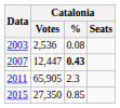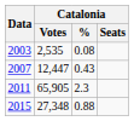 <table class="wikitable sortable" style="font-size:100%;">
 <tr>
 <th rowspan="2">Data</th>
 <th colspan="3">Catalonia</th>
 </tr>
 <tr>
 <th>Votes</th>
 <th>%</th>
 <th>Seats</th>
 </tr>
 <tr>
 <td><a href='#'>2003</a></td>
-<td>2,536</td>
+<td>2,535</td>
 <td>0.08</td>
 <td style="text-align:center;"></td>
 </tr>
 <tr>
 <td><a href='#'>2007</a></td>
 <td>12,447</td>
-<td><strong>0.43</strong></td>
+<td>0.43</td>
 <td style="text-align:center;"></td>
 </tr>
 <tr>
 <td><a href='#'>2011</a></td>
 <td>65,905</td>
 <td>2.3</td>
 <td style="text-align:center;"></td>
 </tr>
 <tr>
 <td><a href='#'>2015</a></td>
-<td>27,350</td>
-<td>0.85</td>
+<td>27,348</td>
+<td>0.88</td>
 <td style="text-align:center;"></td>
 </tr>
 </table>
